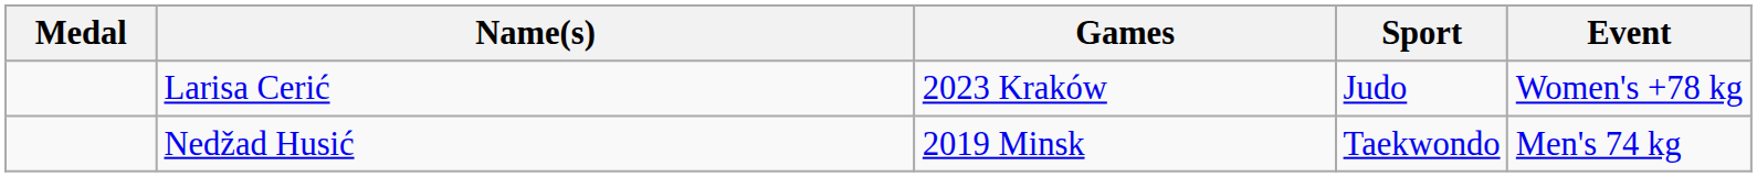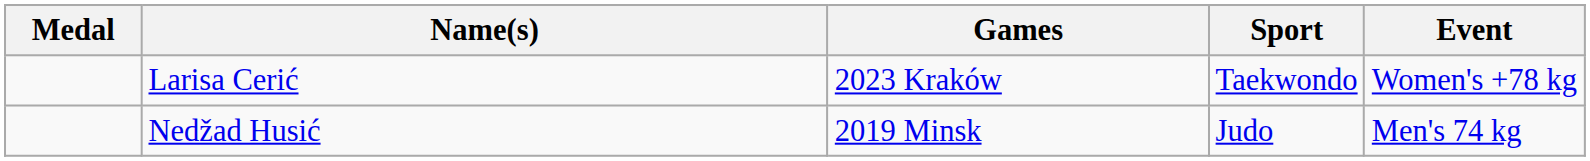 <table class="wikitable sortable" style="font-size: 95%;">
 <tr>
 <th style="width:4em">Medal</th>
 <th style="width:22em">Name(s)</th>
 <th style="width:12em">Games</th>
 <th>Sport</th>
 <th>Event</th>
 </tr>
 <tr>
 <td></td>
 <td><a href='#'>Larisa Cerić</a></td>
 <td> <a href='#'>2023 Kraków</a></td>
-<td> <a href='#'>Judo</a></td>
+<td> <a href='#'>Taekwondo</a></td>
 <td><a href='#'>Women's +78 kg</a></td>
 </tr>
 <tr>
 <td></td>
 <td><a href='#'>Nedžad Husić</a></td>
 <td> <a href='#'>2019 Minsk</a></td>
-<td> <a href='#'>Taekwondo</a></td>
+<td> <a href='#'>Judo</a></td>
 <td><a href='#'>Men's 74 kg</a></td>
 </tr>
 </table>
